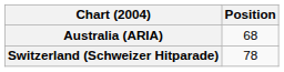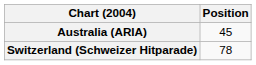 <table class="wikitable plainrowheaders" style="text-align:center">
 <tr>
 <th scope="col">Chart (2004)</th>
 <th scope="col">Position</th>
 </tr>
 <tr>
 <th scope="row">Australia (ARIA)</th>
-<td>68</td>
+<td>45</td>
 </tr>
 <tr>
 <th scope="row">Switzerland (Schweizer Hitparade)</th>
 <td>78</td>
 </tr>
 </table>
